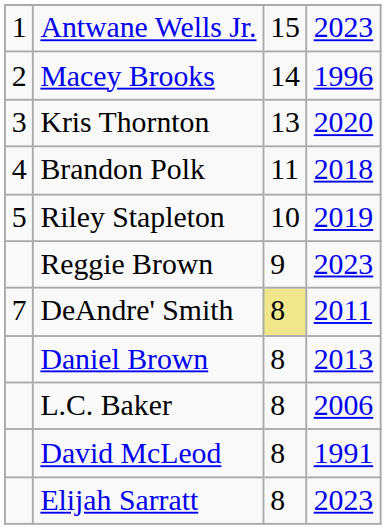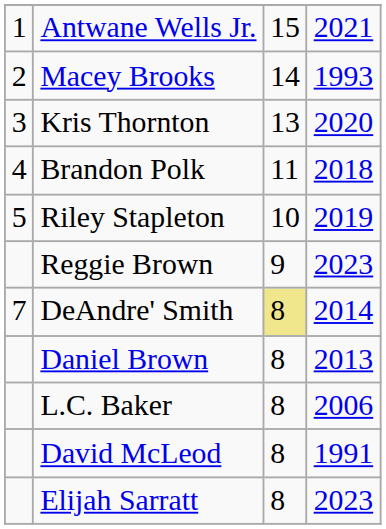 <table class="wikitable">
 <tr>
 </tr>
 <tr>
 <td>1</td>
 <td><a href='#'>Antwane Wells Jr.</a></td>
 <td>15</td>
-<td><a href='#'>2023</a></td>
+<td><a href='#'>2021</a></td>
 </tr>
 <tr>
 <td>2</td>
 <td><a href='#'>Macey Brooks</a></td>
 <td>14</td>
-<td><a href='#'>1996</a></td>
+<td><a href='#'>1993</a></td>
 </tr>
 <tr>
 <td>3</td>
 <td>Kris Thornton</td>
 <td>13</td>
 <td><a href='#'>2020</a></td>
 </tr>
 <tr>
 <td>4</td>
 <td>Brandon Polk</td>
 <td>11</td>
 <td><a href='#'>2018</a></td>
 </tr>
 <tr>
 <td>5</td>
 <td>Riley Stapleton</td>
 <td>10</td>
 <td><a href='#'>2019</a></td>
 </tr>
 <tr>
 <td></td>
 <td>Reggie Brown</td>
 <td>9</td>
 <td><a href='#'>2023</a></td>
 </tr>
 <tr>
 <td>7</td>
 <td>DeAndre' Smith</td>
 <td style="background: khaki;">8</td>
-<td><a href='#'>2011</a></td>
+<td><a href='#'>2014</a></td>
 </tr>
 <tr>
 <td></td>
 <td><a href='#'>Daniel Brown</a></td>
 <td>8</td>
 <td><a href='#'>2013</a></td>
 </tr>
 <tr>
 <td></td>
 <td>L.C. Baker</td>
 <td>8</td>
 <td><a href='#'>2006</a></td>
 </tr>
 <tr>
 <td></td>
 <td><a href='#'>David McLeod</a></td>
 <td>8</td>
 <td><a href='#'>1991</a></td>
 </tr>
 <tr>
 <td></td>
 <td><a href='#'>Elijah Sarratt</a></td>
 <td>8</td>
 <td><a href='#'>2023</a></td>
 </tr>
 </table>
